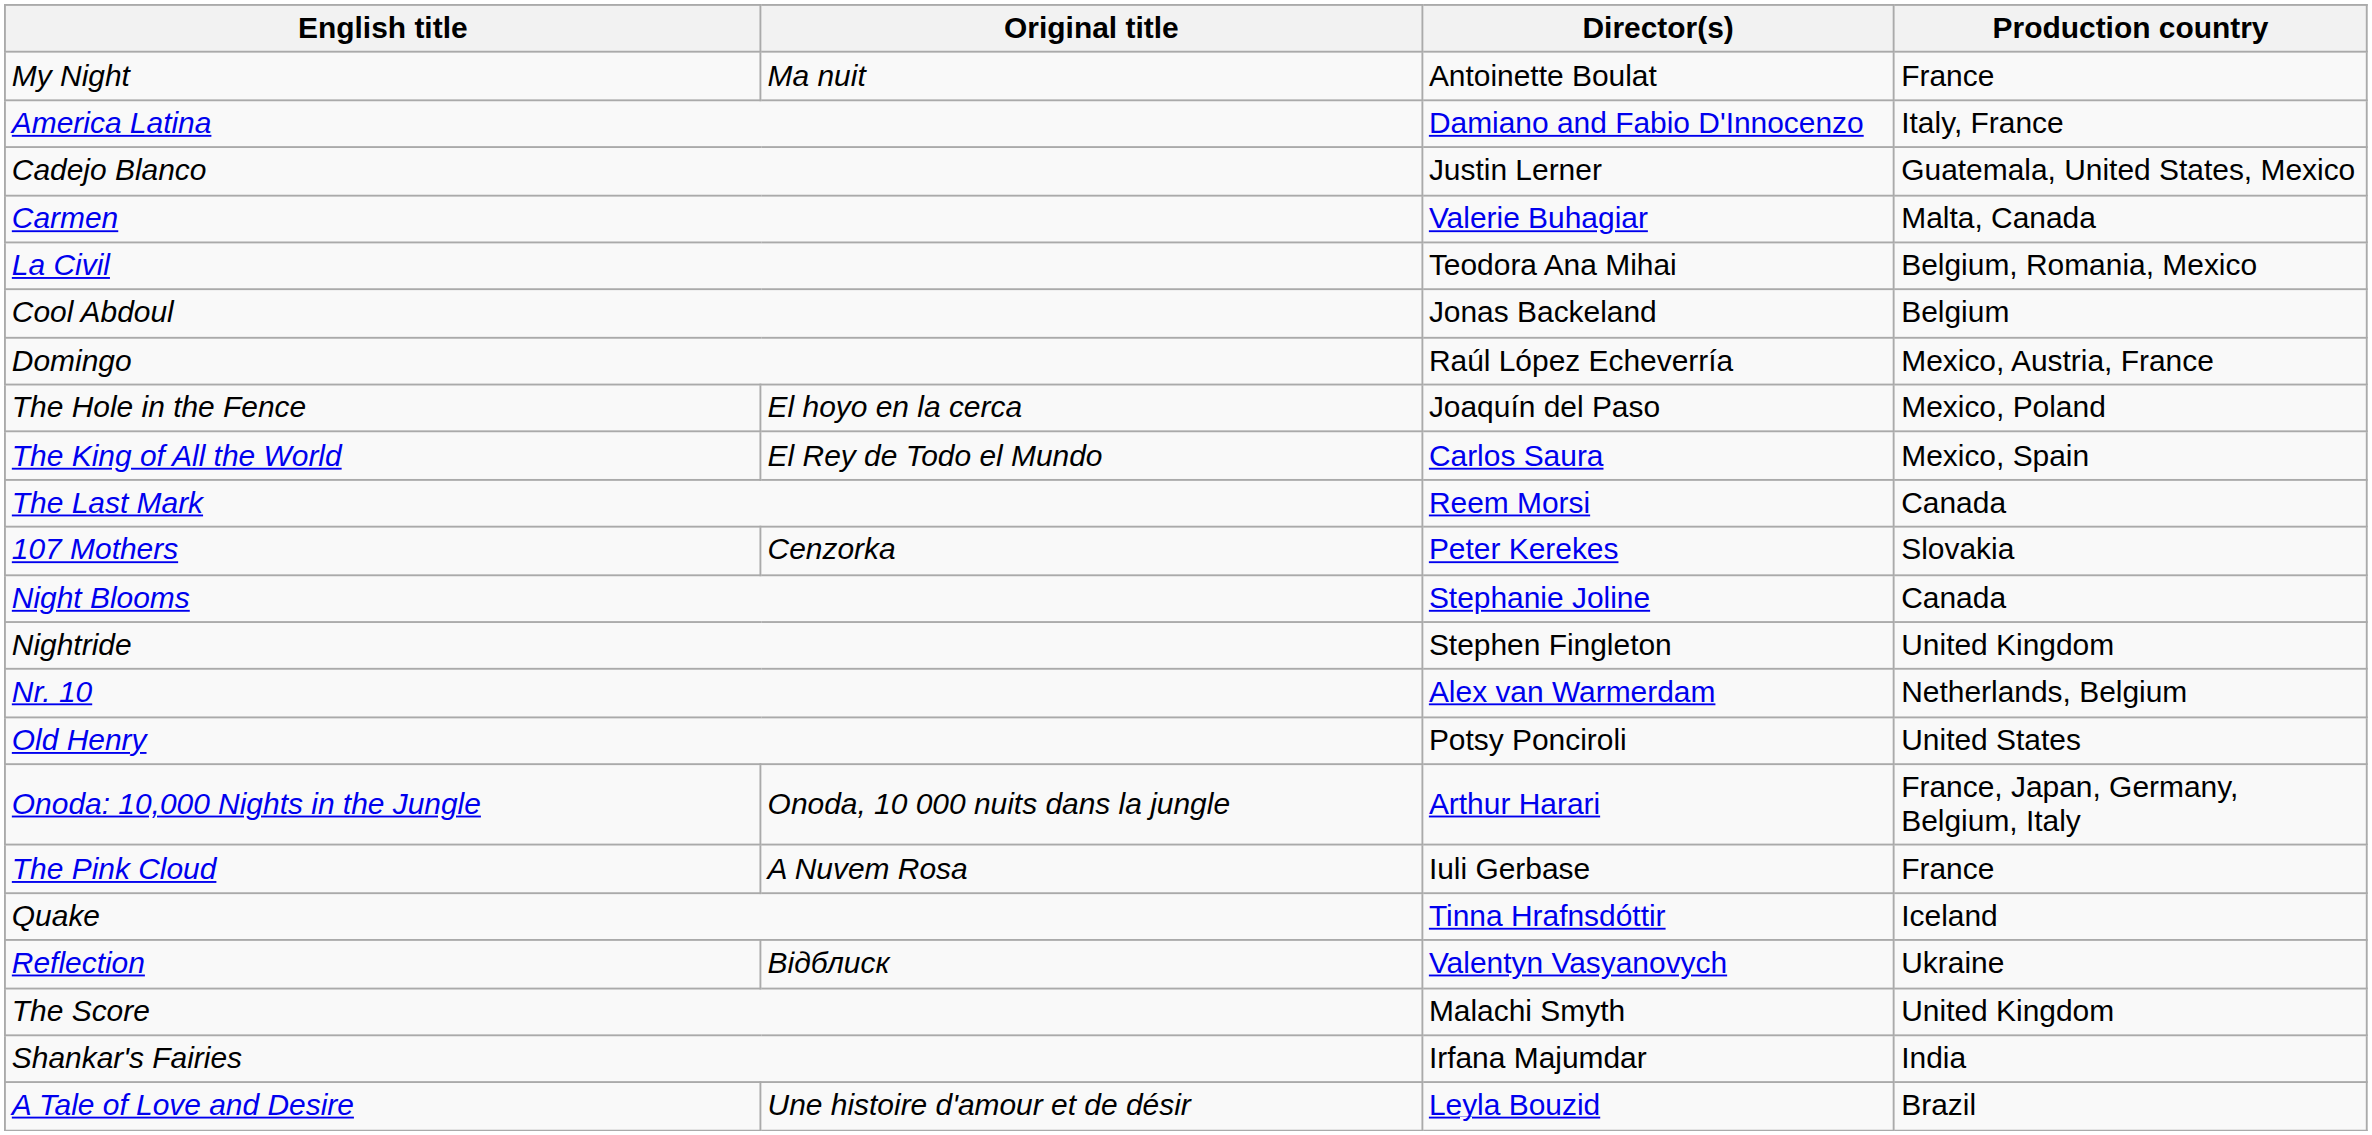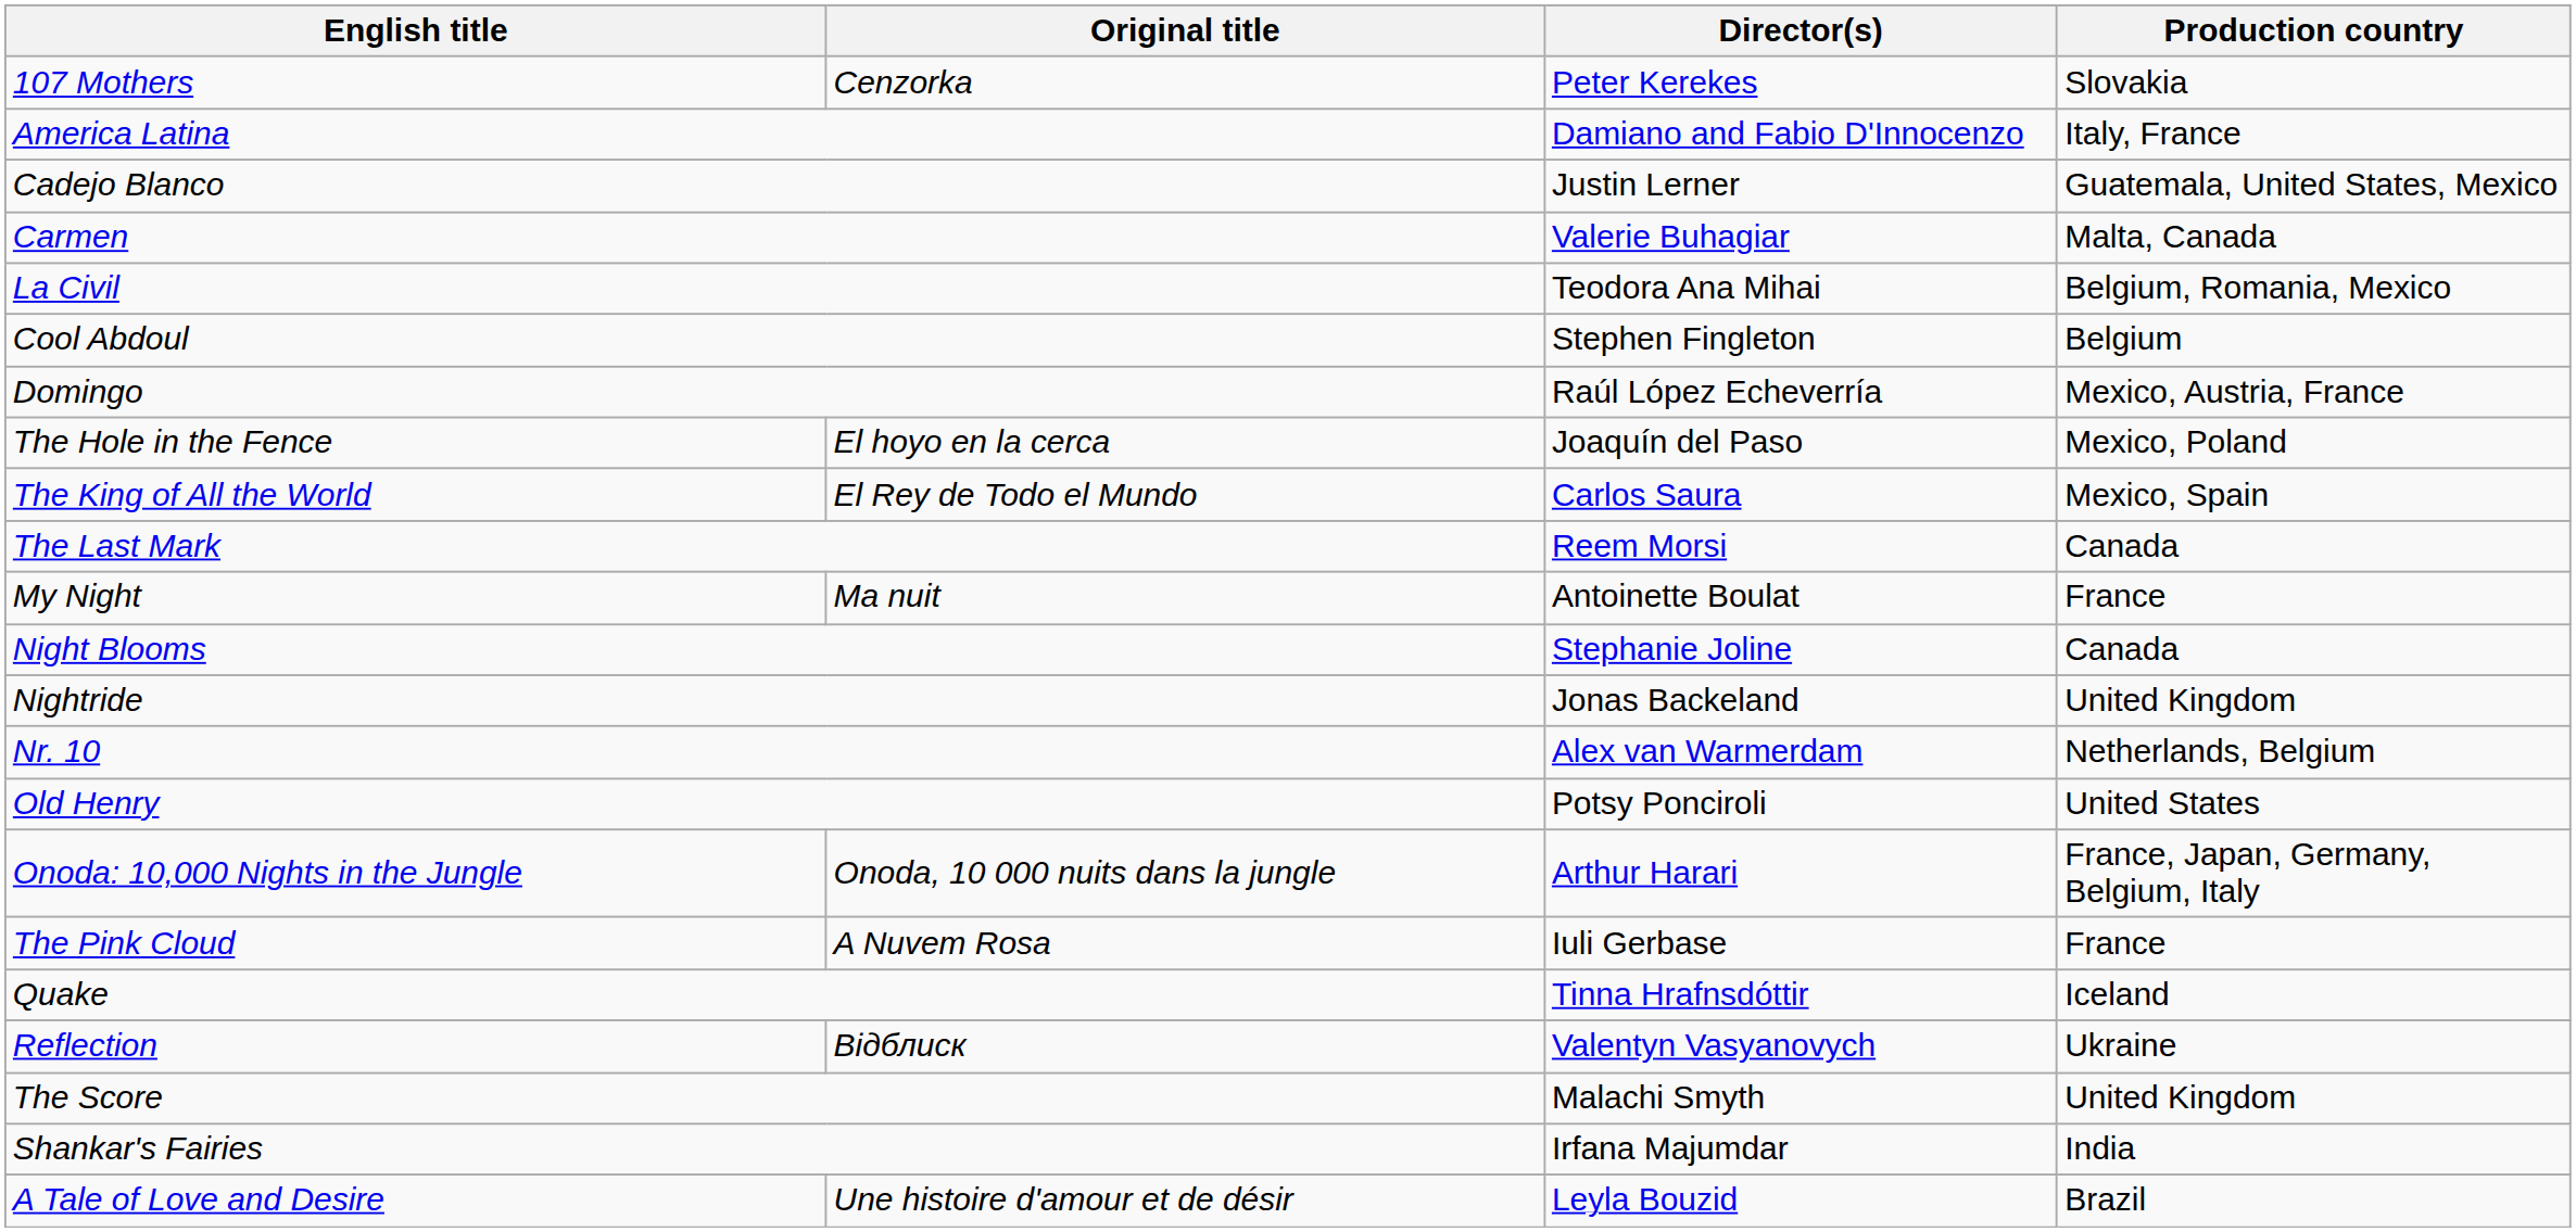 <table class="sortable wikitable" width="100%" cellpadding="5">
 <tr>
 <th scope="col" width="32%">English title</th>
 <th scope="col" width="28%">Original title</th>
 <th scope="col" width="20%">Director(s)</th>
 <th scope="col" width="20%">Production country</th>
 </tr>
 <tr>
-<td><em>My Night</em></td>
-<td><em>Ma nuit</em></td>
-<td>Antoinette Boulat</td>
-<td>France</td>
+<td><em><a href='#'>107 Mothers</a></em></td>
+<td><em>Cenzorka</em></td>
+<td><a href='#'>Peter Kerekes</a></td>
+<td>Slovakia</td>
 </tr>
 <tr>
 <td colspan=2><em><a href='#'>America Latina</a></em></td>
 <td><a href='#'>Damiano and Fabio D'Innocenzo</a></td>
 <td>Italy, France</td>
 </tr>
 <tr>
 <td colspan=2><em>Cadejo Blanco</em></td>
 <td>Justin Lerner</td>
 <td>Guatemala, United States, Mexico</td>
 </tr>
 <tr>
 <td colspan=2><em><a href='#'>Carmen</a></em></td>
 <td><a href='#'>Valerie Buhagiar</a></td>
 <td>Malta, Canada</td>
 </tr>
 <tr>
 <td colspan=2><em><a href='#'>La Civil</a></em></td>
 <td>Teodora Ana Mihai</td>
 <td>Belgium, Romania, Mexico</td>
 </tr>
 <tr>
 <td colspan=2><em>Cool Abdoul</em></td>
-<td>Jonas Backeland</td>
+<td>Stephen Fingleton</td>
 <td>Belgium</td>
 </tr>
 <tr>
 <td colspan=2><em>Domingo</em></td>
 <td>Raúl López Echeverría</td>
 <td>Mexico, Austria, France</td>
 </tr>
 <tr>
 <td><em>The Hole in the Fence</em></td>
 <td><em>El hoyo en la cerca</em></td>
 <td>Joaquín del Paso</td>
 <td>Mexico, Poland</td>
 </tr>
 <tr>
 <td><em><a href='#'>The King of All the World</a></em></td>
 <td><em>El Rey de Todo el Mundo</em></td>
 <td><a href='#'>Carlos Saura</a></td>
 <td>Mexico, Spain</td>
 </tr>
 <tr>
 <td colspan=2><em><a href='#'>The Last Mark</a></em></td>
 <td><a href='#'>Reem Morsi</a></td>
 <td>Canada</td>
 </tr>
 <tr>
-<td><em><a href='#'>107 Mothers</a></em></td>
-<td><em>Cenzorka</em></td>
-<td><a href='#'>Peter Kerekes</a></td>
-<td>Slovakia</td>
+<td><em>My Night</em></td>
+<td><em>Ma nuit</em></td>
+<td>Antoinette Boulat</td>
+<td>France</td>
 </tr>
 <tr>
 <td colspan=2><em><a href='#'>Night Blooms</a></em></td>
 <td><a href='#'>Stephanie Joline</a></td>
 <td>Canada</td>
 </tr>
 <tr>
 <td colspan=2><em>Nightride</em></td>
-<td>Stephen Fingleton</td>
+<td>Jonas Backeland</td>
 <td>United Kingdom</td>
 </tr>
 <tr>
 <td colspan=2><em><a href='#'>Nr. 10</a></em></td>
 <td><a href='#'>Alex van Warmerdam</a></td>
 <td>Netherlands, Belgium</td>
 </tr>
 <tr>
 <td colspan=2><em><a href='#'>Old Henry</a></em></td>
 <td>Potsy Ponciroli</td>
 <td>United States</td>
 </tr>
 <tr>
 <td><em><a href='#'>Onoda: 10,000 Nights in the Jungle</a></em></td>
 <td><em>Onoda, 10 000 nuits dans la jungle</em></td>
 <td><a href='#'>Arthur Harari</a></td>
 <td>France, Japan, Germany, Belgium, Italy</td>
 </tr>
 <tr>
 <td><em><a href='#'>The Pink Cloud</a></em></td>
 <td><em>A Nuvem Rosa</em></td>
 <td>Iuli Gerbase</td>
 <td>France</td>
 </tr>
 <tr>
 <td colspan=2><em>Quake</em></td>
 <td><a href='#'>Tinna Hrafnsdóttir</a></td>
 <td>Iceland</td>
 </tr>
 <tr>
 <td><em><a href='#'>Reflection</a></em></td>
 <td><em>Відблиск</em></td>
 <td><a href='#'>Valentyn Vasyanovych</a></td>
 <td>Ukraine</td>
 </tr>
 <tr>
 <td colspan=2><em>The Score</em></td>
 <td>Malachi Smyth</td>
 <td>United Kingdom</td>
 </tr>
 <tr>
 <td colspan=2><em>Shankar's Fairies</em></td>
 <td>Irfana Majumdar</td>
 <td>India</td>
 </tr>
 <tr>
 <td><em><a href='#'>A Tale of Love and Desire</a></em></td>
 <td><em>Une histoire d'amour et de désir</em></td>
 <td><a href='#'>Leyla Bouzid</a></td>
 <td>Brazil</td>
 </tr>
 </table>
